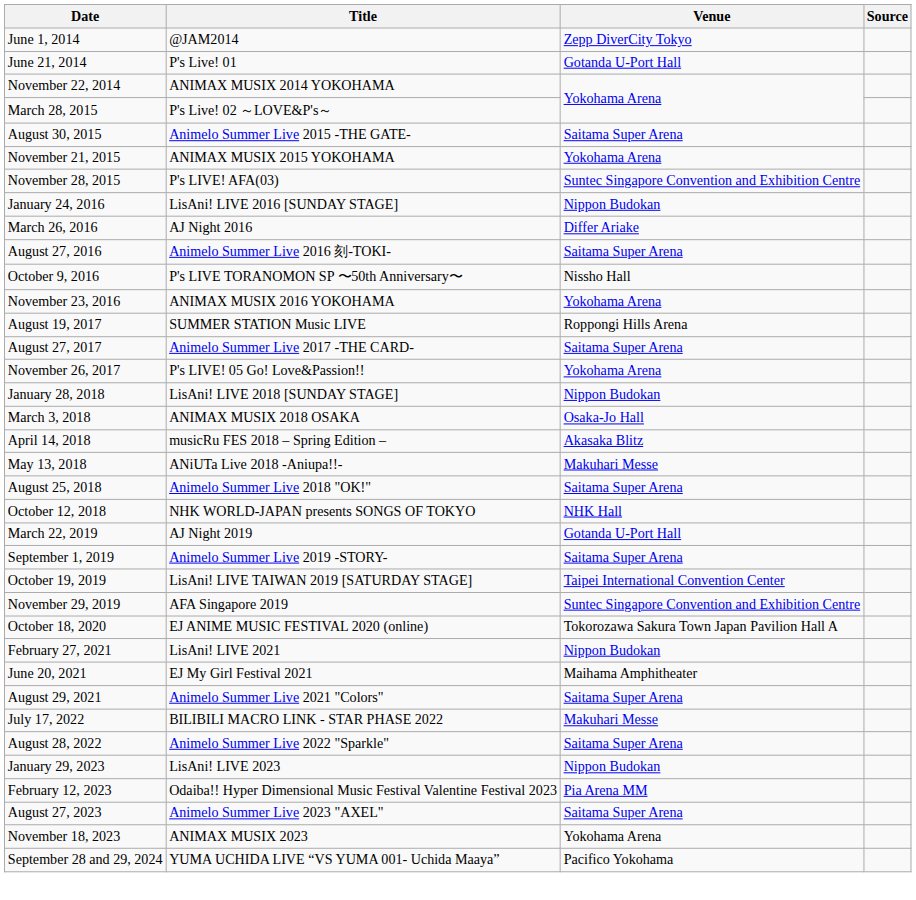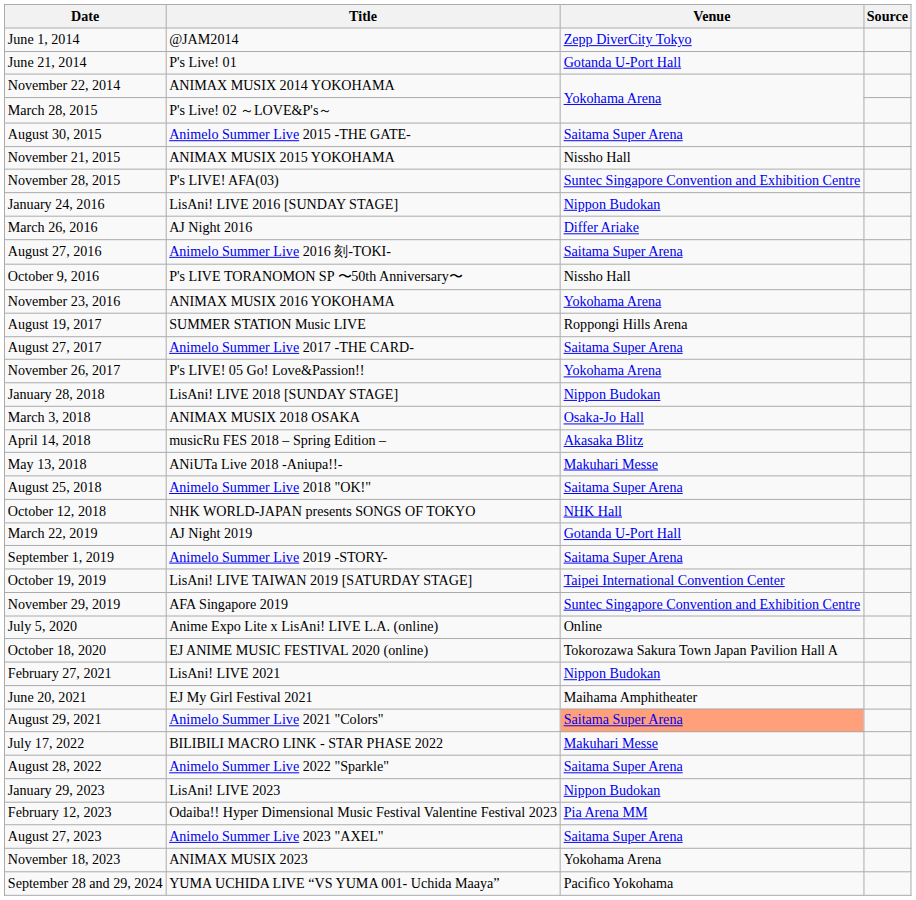 <table class="wikitable" style="font-size: 90%;">
 <tr>
 <th>Date</th>
 <th>Title</th>
 <th>Venue</th>
 <th>Source</th>
 </tr>
 <tr>
 <td>June 1, 2014</td>
 <td>@JAM2014</td>
 <td><a href='#'>Zepp DiverCity Tokyo</a></td>
 <td></td>
 </tr>
 <tr>
 <td>June 21, 2014</td>
 <td>P's Live! 01</td>
 <td><a href='#'>Gotanda U-Port Hall</a></td>
 <td></td>
 </tr>
 <tr>
 <td>November 22, 2014</td>
 <td>ANIMAX MUSIX 2014 YOKOHAMA</td>
 <td rowspan="2"><a href='#'>Yokohama Arena</a></td>
 <td></td>
 </tr>
 <tr>
 <td>March 28, 2015</td>
 <td>P's Live! 02 ～LOVE&P's～</td>
 <td></td>
 </tr>
 <tr>
 <td>August 30, 2015</td>
 <td><a href='#'>Animelo Summer Live</a> 2015 -THE GATE-</td>
 <td><a href='#'>Saitama Super Arena</a></td>
 <td></td>
 </tr>
 <tr>
 <td>November 21, 2015</td>
 <td>ANIMAX MUSIX 2015 YOKOHAMA</td>
-<td><a href='#'>Yokohama Arena</a></td>
+<td>Nissho Hall</td>
 <td></td>
 </tr>
 <tr>
 <td>November 28, 2015</td>
 <td>P's LIVE! AFA(03)</td>
 <td><a href='#'>Suntec Singapore Convention and Exhibition Centre</a></td>
 <td></td>
 </tr>
 <tr>
 <td>January 24, 2016</td>
 <td>LisAni! LIVE 2016 [SUNDAY STAGE]</td>
 <td><a href='#'>Nippon Budokan</a></td>
 <td></td>
 </tr>
 <tr>
 <td>March 26, 2016</td>
 <td>AJ Night 2016</td>
 <td><a href='#'>Differ Ariake</a></td>
 <td></td>
 </tr>
 <tr>
 <td>August 27, 2016</td>
 <td><a href='#'>Animelo Summer Live</a> 2016 刻-TOKI-</td>
 <td><a href='#'>Saitama Super Arena</a></td>
 <td></td>
 </tr>
 <tr>
 <td>October 9, 2016</td>
 <td>P's LIVE TORANOMON SP 〜50th Anniversary〜</td>
 <td>Nissho Hall</td>
 <td></td>
 </tr>
 <tr>
 <td>November 23, 2016</td>
 <td>ANIMAX MUSIX 2016 YOKOHAMA</td>
 <td><a href='#'>Yokohama Arena</a></td>
 <td></td>
 </tr>
 <tr>
 <td>August 19, 2017</td>
 <td>SUMMER STATION Music LIVE</td>
 <td>Roppongi Hills Arena</td>
 <td></td>
 </tr>
 <tr>
 <td>August 27, 2017</td>
 <td><a href='#'>Animelo Summer Live</a> 2017 -THE CARD-</td>
 <td><a href='#'>Saitama Super Arena</a></td>
 <td></td>
 </tr>
 <tr>
 <td>November 26, 2017</td>
 <td>P's LIVE! 05 Go! Love&Passion!!</td>
 <td><a href='#'>Yokohama Arena</a></td>
 <td></td>
 </tr>
 <tr>
 <td>January 28, 2018</td>
 <td>LisAni! LIVE 2018 [SUNDAY STAGE]</td>
 <td><a href='#'>Nippon Budokan</a></td>
 <td></td>
 </tr>
 <tr>
 <td>March 3, 2018</td>
 <td>ANIMAX MUSIX 2018 OSAKA</td>
 <td><a href='#'>Osaka-Jo Hall</a></td>
 <td></td>
 </tr>
 <tr>
 <td>April 14, 2018</td>
 <td>musicRu FES 2018 – Spring Edition –</td>
 <td><a href='#'>Akasaka Blitz</a></td>
 <td></td>
 </tr>
 <tr>
 <td>May 13, 2018</td>
 <td>ANiUTa Live 2018 -Aniupa!!-</td>
 <td><a href='#'>Makuhari Messe</a></td>
 <td></td>
 </tr>
 <tr>
 <td>August 25, 2018</td>
 <td><a href='#'>Animelo Summer Live</a> 2018 "OK!"</td>
 <td><a href='#'>Saitama Super Arena</a></td>
 <td></td>
 </tr>
 <tr>
 <td>October 12, 2018</td>
 <td>NHK WORLD-JAPAN presents SONGS OF TOKYO</td>
 <td><a href='#'>NHK Hall</a></td>
 <td></td>
 </tr>
 <tr>
 <td>March 22, 2019</td>
 <td>AJ Night 2019</td>
 <td><a href='#'>Gotanda U-Port Hall</a></td>
 <td></td>
 </tr>
 <tr>
 <td>September 1, 2019</td>
 <td><a href='#'>Animelo Summer Live</a> 2019 -STORY-</td>
 <td><a href='#'>Saitama Super Arena</a></td>
 <td></td>
 </tr>
 <tr>
 <td>October 19, 2019</td>
 <td>LisAni! LIVE TAIWAN 2019 [SATURDAY STAGE]</td>
 <td><a href='#'>Taipei International Convention Center</a></td>
 <td></td>
 </tr>
 <tr>
 <td>November 29, 2019</td>
 <td>AFA Singapore 2019</td>
 <td><a href='#'>Suntec Singapore Convention and Exhibition Centre</a></td>
 <td></td>
 </tr>
 <tr>
+<td>July 5, 2020</td>
+<td>Anime Expo Lite x LisAni! LIVE L.A. (online)</td>
+<td>Online</td>
+<td></td>
+</tr>
+<tr>
 <td>October 18, 2020</td>
 <td>EJ ANIME MUSIC FESTIVAL 2020 (online)</td>
 <td>Tokorozawa Sakura Town Japan Pavilion Hall A</td>
 <td></td>
 </tr>
 <tr>
 <td>February 27, 2021</td>
 <td>LisAni! LIVE 2021</td>
 <td><a href='#'>Nippon Budokan</a></td>
 <td></td>
 </tr>
 <tr>
 <td>June 20, 2021</td>
 <td>EJ My Girl Festival 2021</td>
 <td>Maihama Amphitheater</td>
 <td></td>
 </tr>
 <tr>
 <td>August 29, 2021</td>
 <td><a href='#'>Animelo Summer Live</a> 2021 "Colors"</td>
-<td><a href='#'>Saitama Super Arena</a></td>
+<td style="background: lightsalmon;"><a href='#'>Saitama Super Arena</a></td>
 <td></td>
 </tr>
 <tr>
 <td>July 17, 2022</td>
 <td>BILIBILI MACRO LINK - STAR PHASE 2022</td>
 <td><a href='#'>Makuhari Messe</a></td>
 <td></td>
 </tr>
 <tr>
 <td>August 28, 2022</td>
 <td><a href='#'>Animelo Summer Live</a> 2022 "Sparkle"</td>
 <td><a href='#'>Saitama Super Arena</a></td>
 <td></td>
 </tr>
 <tr>
 <td>January 29, 2023</td>
 <td>LisAni! LIVE 2023</td>
 <td><a href='#'>Nippon Budokan</a></td>
 <td></td>
 </tr>
 <tr>
 <td>February 12, 2023</td>
 <td>Odaiba!! Hyper Dimensional Music Festival Valentine Festival 2023</td>
 <td><a href='#'>Pia Arena MM</a></td>
 <td></td>
 </tr>
 <tr>
 <td>August 27, 2023</td>
 <td><a href='#'>Animelo Summer Live</a> 2023 "AXEL"</td>
 <td><a href='#'>Saitama Super Arena</a></td>
 <td></td>
 </tr>
 <tr>
 <td>November 18, 2023</td>
 <td>ANIMAX MUSIX 2023</td>
 <td>Yokohama Arena</td>
 <td></td>
 </tr>
 <tr>
 <td>September 28 and 29, 2024</td>
 <td>YUMA UCHIDA LIVE “VS YUMA 001- Uchida Maaya”</td>
 <td>Pacifico Yokohama</td>
 <td></td>
 </tr>
 </table>
